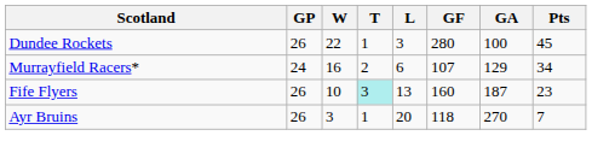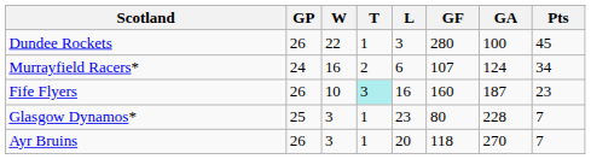 <table class="wikitable">
 <tr>
 <th width="40%">Scotland</th>
 <th width="5%">GP</th>
 <th width="5%">W</th>
 <th width="5%">T</th>
 <th width="5%">L</th>
 <th width="7.5%">GF</th>
 <th width="7.5%">GA</th>
 <th width="7.5%">Pts</th>
 </tr>
 <tr>
 <td><a href='#'>Dundee Rockets</a></td>
 <td>26</td>
 <td>22</td>
 <td>1</td>
 <td>3</td>
 <td>280</td>
 <td>100</td>
 <td>45</td>
 </tr>
 <tr>
 <td><a href='#'>Murrayfield Racers</a>*</td>
 <td>24</td>
 <td>16</td>
 <td>2</td>
 <td>6</td>
 <td>107</td>
-<td>129</td>
+<td>124</td>
 <td>34</td>
 </tr>
 <tr>
 <td><a href='#'>Fife Flyers</a></td>
 <td>26</td>
 <td>10</td>
 <td style="background: paleturquoise;">3</td>
-<td>13</td>
+<td>16</td>
 <td>160</td>
 <td>187</td>
 <td>23</td>
+</tr>
+<tr>
+<td><a href='#'>Glasgow Dynamos</a>*</td>
+<td>25</td>
+<td>3</td>
+<td>1</td>
+<td>23</td>
+<td>80</td>
+<td>228</td>
+<td>7</td>
 </tr>
 <tr>
 <td><a href='#'>Ayr Bruins</a></td>
 <td>26</td>
 <td>3</td>
 <td>1</td>
 <td>20</td>
 <td>118</td>
 <td>270</td>
 <td>7</td>
 </tr>
 </table>
